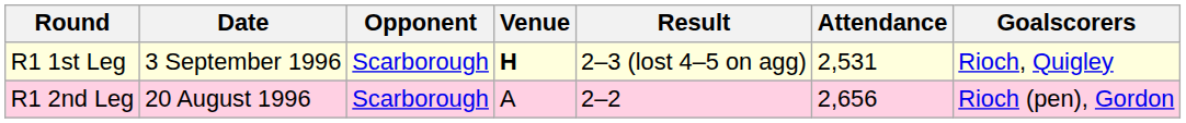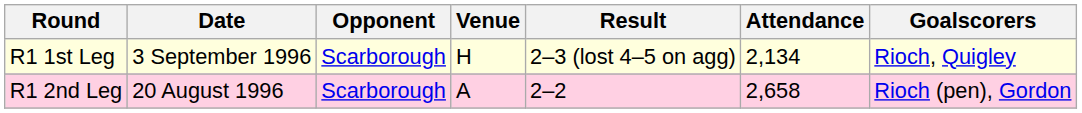 <table class="wikitable">
 <tr>
 <th>Round</th>
 <th>Date</th>
 <th>Opponent</th>
 <th>Venue</th>
 <th>Result</th>
 <th>Attendance</th>
 <th>Goalscorers</th>
 </tr>
 <tr style="background-color: #ffffdd;">
 <td>R1 1st Leg</td>
 <td>3 September 1996</td>
 <td><a href='#'>Scarborough</a></td>
-<td><strong>H</strong></td>
+<td>H</td>
 <td>2–3 (lost 4–5 on agg)</td>
-<td>2,531</td>
+<td>2,134</td>
 <td><a href='#'>Rioch</a>, <a href='#'>Quigley</a></td>
 </tr>
 <tr style="background-color: #ffd0e3;">
 <td>R1 2nd Leg</td>
 <td>20 August 1996</td>
 <td><a href='#'>Scarborough</a></td>
 <td>A</td>
 <td>2–2</td>
-<td>2,656</td>
+<td>2,658</td>
 <td><a href='#'>Rioch</a> (pen), <a href='#'>Gordon</a></td>
 </tr>
 </table>
